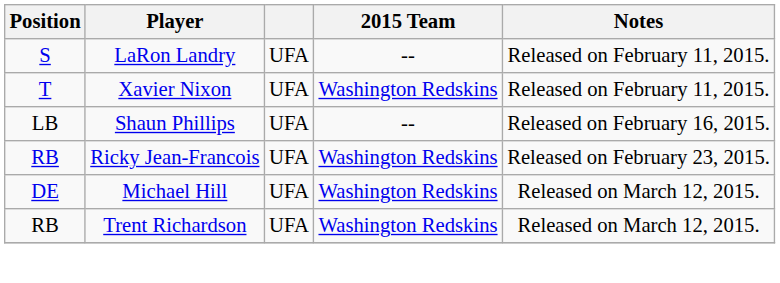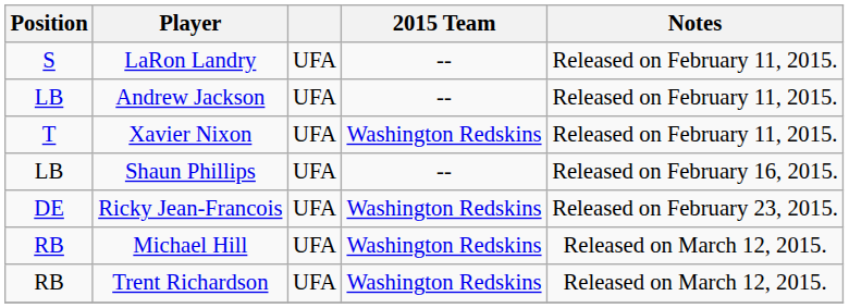 <table class="wikitable" style="font-size: 95%; text-align: center;">
 <tr>
 <th>Position</th>
 <th>Player</th>
 <th></th>
 <th>2015 Team</th>
 <th>Notes</th>
 </tr>
 <tr>
 <td><a href='#'>S</a></td>
 <td><a href='#'>LaRon Landry</a></td>
+<td>UFA</td>
+<td>--</td>
+<td>Released on February 11, 2015.</td>
+</tr>
+<tr>
+<td><a href='#'>LB</a></td>
+<td><a href='#'>Andrew Jackson</a></td>
 <td>UFA</td>
 <td>--</td>
 <td>Released on February 11, 2015.</td>
 </tr>
 <tr>
 <td><a href='#'>T</a></td>
 <td><a href='#'>Xavier Nixon</a></td>
 <td>UFA</td>
 <td><a href='#'>Washington Redskins</a></td>
 <td>Released on February 11, 2015.</td>
 </tr>
 <tr>
 <td Linebacker>LB</td>
 <td><a href='#'>Shaun Phillips</a></td>
 <td>UFA</td>
 <td>--</td>
 <td>Released on February 16, 2015.</td>
 </tr>
 <tr>
-<td><a href='#'>RB</a></td>
+<td><a href='#'>DE</a></td>
 <td><a href='#'>Ricky Jean-Francois</a></td>
 <td>UFA</td>
 <td><a href='#'>Washington Redskins</a></td>
 <td>Released on February 23, 2015.</td>
 </tr>
 <tr>
-<td><a href='#'>DE</a></td>
+<td><a href='#'>RB</a></td>
 <td><a href='#'>Michael Hill</a></td>
 <td>UFA</td>
 <td><a href='#'>Washington Redskins</a></td>
 <td>Released on March 12, 2015.</td>
 </tr>
 <tr>
 <td Running back>RB</td>
 <td><a href='#'>Trent Richardson</a></td>
 <td>UFA</td>
 <td><a href='#'>Washington Redskins</a></td>
 <td>Released on March 12, 2015.</td>
 </tr>
 <tr>
 </tr>
 </table>
